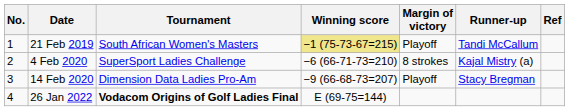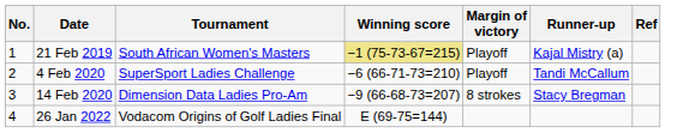 <table class="wikitable" style="font-size:95%;">
 <tr>
 <th>No.</th>
 <th>Date</th>
 <th>Tournament</th>
 <th>Winning score</th>
 <th>Margin of<br>victory</th>
 <th>Runner-up</th>
 <th>Ref</th>
 </tr>
 <tr>
 <td>1</td>
 <td>21 Feb <a href='#'>2019</a></td>
 <td><a href='#'>South African Women's Masters</a></td>
 <td align=center style="background: khaki;">−1 (75-73-67=215)</td>
 <td>Playoff</td>
-<td> <a href='#'>Tandi McCallum</a></td>
+<td> <a href='#'>Kajal Mistry</a> (a)</td>
 <td></td>
 </tr>
 <tr>
 <td>2</td>
 <td>4 Feb <a href='#'>2020</a></td>
 <td><a href='#'>SuperSport Ladies Challenge</a></td>
 <td align=center>−6 (66-71-73=210)</td>
-<td>8 strokes</td>
-<td> <a href='#'>Kajal Mistry</a> (a)</td>
+<td>Playoff</td>
+<td> <a href='#'>Tandi McCallum</a></td>
 <td></td>
 </tr>
 <tr>
 <td>3</td>
 <td>14 Feb <a href='#'>2020</a></td>
 <td><a href='#'>Dimension Data Ladies Pro-Am</a></td>
 <td align=center>−9 (66-68-73=207)</td>
-<td>Playoff</td>
+<td>8 strokes</td>
 <td> <a href='#'>Stacy Bregman</a></td>
 <td></td>
 </tr>
 <tr>
 <td>4</td>
 <td>26 Jan <a href='#'>2022</a></td>
-<td><strong>Vodacom Origins of Golf Ladies Final</strong></td>
+<td>Vodacom Origins of Golf Ladies Final</td>
 <td align=center>E (69-75=144)</td>
 <td></td>
 <td></td>
 </tr>
 </table>
